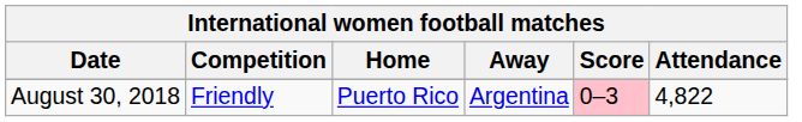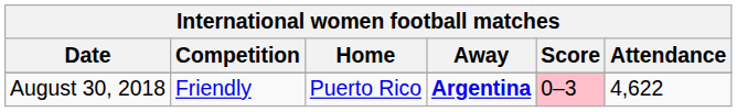 <table class="wikitable" style="text-align: left;font-size:100%;">
 <tr>
 <th colspan=6>International women football matches</th>
 </tr>
 <tr>
 <th>Date</th>
 <th>Competition</th>
 <th>Home</th>
 <th>Away</th>
 <th>Score</th>
 <th>Attendance</th>
 </tr>
 <tr>
 </tr>
 <tr>
 <td>August 30, 2018</td>
 <td><a href='#'>Friendly</a></td>
 <td> <a href='#'>Puerto Rico</a></td>
-<td> <a href='#'>Argentina</a></td>
+<td><strong> <a href='#'>Argentina</a></strong></td>
 <td style="background: pink;">0–3</td>
-<td>4,822</td>
+<td>4,622</td>
 </tr>
 </table>
